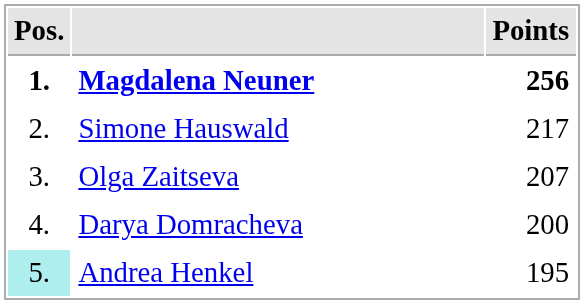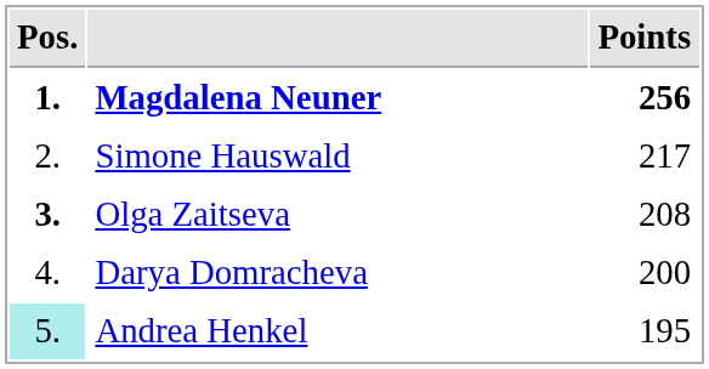 <table cellspacing="1" cellpadding="3" style="border:1px solid #AAAAAA;font-size:90%">
 <tr bgcolor="#E4E4E4">
 <th style="border-bottom:1px solid #AAAAAA" width=10>Pos.</th>
 <th style="border-bottom:1px solid #AAAAAA" width=200></th>
 <th style="border-bottom:1px solid #AAAAAA" width=20>Points</th>
 </tr>
 <tr>
 <td align="center"><strong>1.</strong></td>
 <td> <strong><a href='#'>Magdalena Neuner</a></strong></td>
 <td align="right"><strong>256</strong></td>
 </tr>
 <tr>
 <td align="center">2.</td>
 <td> <a href='#'>Simone Hauswald</a></td>
 <td align="right">217</td>
 </tr>
 <tr>
-<td align="center">3.</td>
+<td align="center"><strong>3.</strong></td>
 <td> <a href='#'>Olga Zaitseva</a></td>
-<td align="right">207</td>
+<td align="right">208</td>
 </tr>
 <tr>
 <td align="center">4.</td>
 <td> <a href='#'>Darya Domracheva</a></td>
 <td align="right">200</td>
 </tr>
 <tr>
 <td align="center" style="background: paleturquoise;">5.</td>
 <td> <a href='#'>Andrea Henkel</a></td>
 <td align="right">195</td>
 </tr>
 </table>
